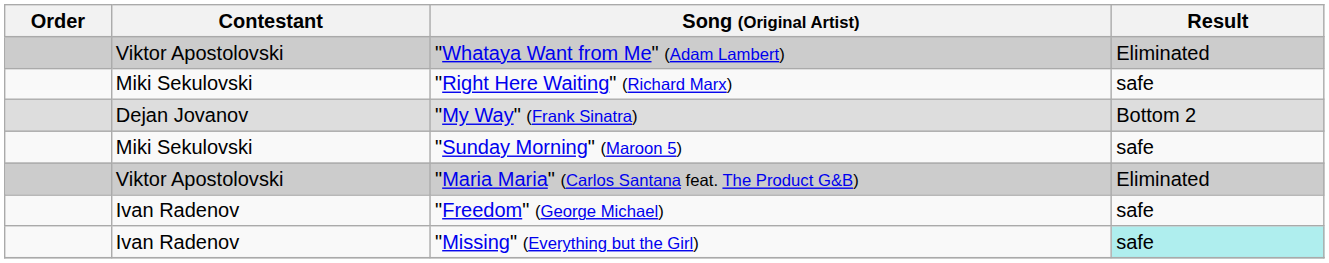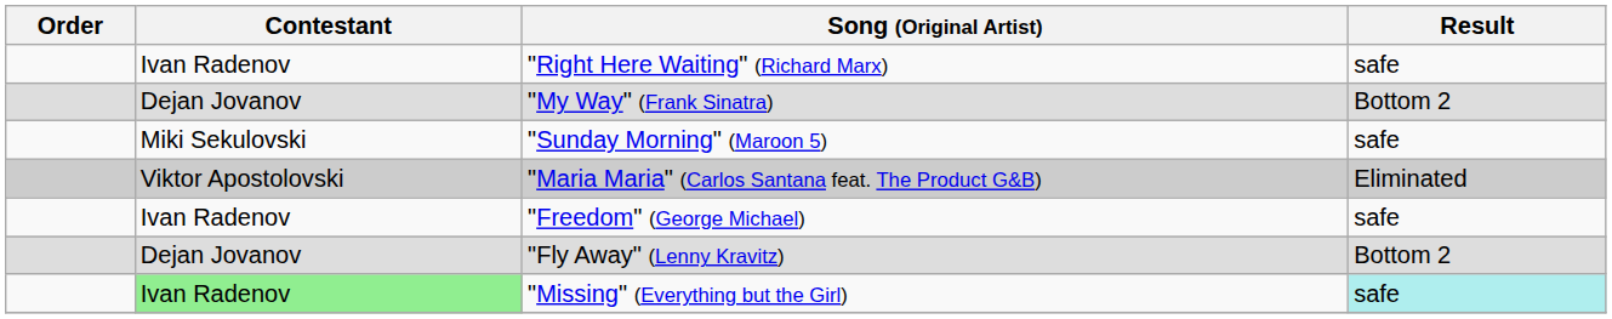 <table class="wikitable" style="font-size:90%; width:60%; text-align: left;">
 <tr>
 <th width="05%">Order</th>
 <th width="15%">Contestant</th>
 <th width="32%">Song <small>(Original Artist)</small></th>
 <th width="10%">Result</th>
 </tr>
 <tr>
-<td bgcolor="CCCCCC"></td>
-<td bgcolor="CCCCCC">Viktor Apostolovski</td>
-<td bgcolor="CCCCCC">"<a href='#'>Whataya Want from Me</a>" <small>(<a href='#'>Adam Lambert</a>)</small></td>
-<td bgcolor="CCCCCC">Eliminated</td>
-</tr>
-<tr>
 <td></td>
-<td>Miki Sekulovski</td>
+<td>Ivan Radenov</td>
 <td>"<a href='#'>Right Here Waiting</a>" <small>(<a href='#'>Richard Marx</a>)</small></td>
 <td>safe</td>
 </tr>
 <tr>
 <td bgcolor="DDDDDD"></td>
 <td bgcolor="DDDDDD">Dejan Jovanov</td>
 <td bgcolor="DDDDDD">"<a href='#'>My Way</a>" <small>(<a href='#'>Frank Sinatra</a>)</small></td>
 <td bgcolor="DDDDDD">Bottom 2</td>
 </tr>
 <tr>
 <td></td>
 <td>Miki Sekulovski</td>
 <td>"<a href='#'>Sunday Morning</a>" <small>(<a href='#'>Maroon 5</a>)</small></td>
 <td>safe</td>
 </tr>
 <tr>
 <td bgcolor="CCCCCC"></td>
 <td bgcolor="CCCCCC">Viktor Apostolovski</td>
 <td bgcolor="CCCCCC">"<a href='#'>Maria Maria</a>" <small>(<a href='#'>Carlos Santana</a> feat. <a href='#'>The Product G&B</a>)</small></td>
 <td bgcolor="CCCCCC">Eliminated</td>
 </tr>
 <tr>
 <td></td>
 <td>Ivan Radenov</td>
 <td>"<a href='#'>Freedom</a>" <small>(<a href='#'>George Michael</a>)</small></td>
 <td>safe</td>
 </tr>
 <tr>
+<td bgcolor="DDDDDD"></td>
+<td bgcolor="DDDDDD">Dejan Jovanov</td>
+<td bgcolor="DDDDDD">"Fly Away" <small>(<a href='#'>Lenny Kravitz</a>)</small></td>
+<td bgcolor="DDDDDD">Bottom 2</td>
+</tr>
+<tr>
 <td></td>
-<td>Ivan Radenov</td>
+<td style="background: lightgreen;">Ivan Radenov</td>
 <td>"<a href='#'>Missing</a>" <small>(<a href='#'>Everything but the Girl</a>)</small></td>
 <td style="background: paleturquoise;">safe</td>
 </tr>
 <tr>
 </tr>
 </table>
